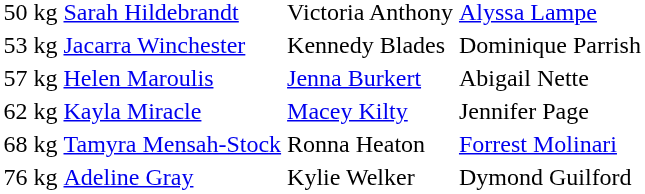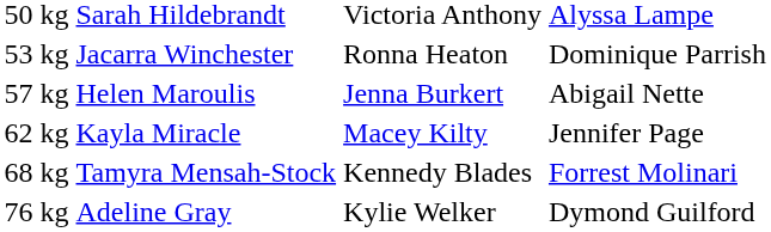 <table>
 <tr>
 <td rowspan=1>50 kg</td>
 <td rowspan=1> <a href='#'>Sarah Hildebrandt</a></td>
 <td rowspan=1> Victoria Anthony</td>
 <td> <a href='#'>Alyssa Lampe</a></td>
 </tr>
 <tr>
 <td rowspan=1>53 kg</td>
 <td rowspan=1> <a href='#'>Jacarra Winchester</a></td>
-<td rowspan=1> Kennedy Blades</td>
+<td rowspan=1> Ronna Heaton</td>
 <td> Dominique Parrish</td>
 </tr>
 <tr>
 <td rowspan=1>57 kg</td>
 <td rowspan=1> <a href='#'>Helen Maroulis</a></td>
 <td rowspan=1> <a href='#'>Jenna Burkert</a></td>
 <td> Abigail Nette</td>
 </tr>
 <tr>
 <td rowspan=1>62 kg</td>
 <td rowspan=1> <a href='#'>Kayla Miracle</a></td>
 <td rowspan=1> <a href='#'>Macey Kilty</a></td>
 <td> Jennifer Page</td>
 </tr>
 <tr>
 <td rowspan=1>68 kg</td>
 <td rowspan=1> <a href='#'>Tamyra Mensah-Stock</a></td>
-<td rowspan=1> Ronna Heaton</td>
+<td rowspan=1> Kennedy Blades</td>
 <td> <a href='#'>Forrest Molinari</a></td>
 </tr>
 <tr>
 <td rowspan=1>76 kg</td>
 <td rowspan=1> <a href='#'>Adeline Gray</a></td>
 <td rowspan=1> Kylie Welker</td>
 <td> Dymond Guilford</td>
 </tr>
 </table>
